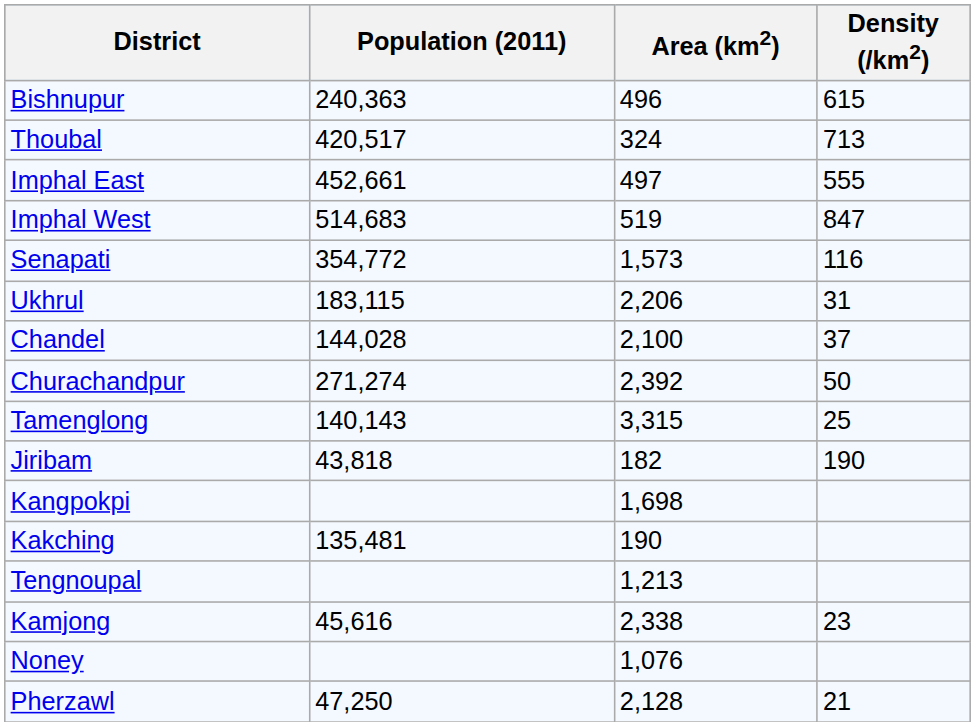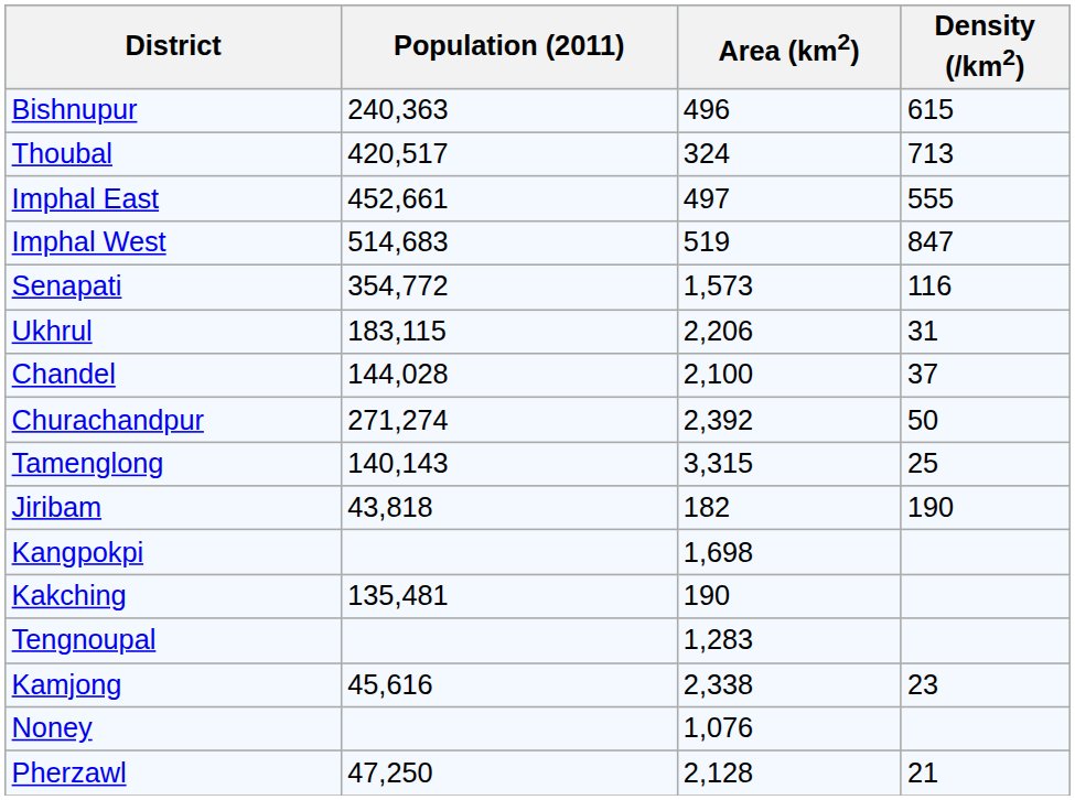 <table class="wikitable sortable mw-collapsible" width="98%" style="border:1px solid black">
 <tr style="background-color:#99ccff">
 <th width="30%"><strong>District</strong></th>
 <th width="30%"><strong>Population (2011)</strong></th>
 <th width="20%"><strong>Area (km<sup>2</sup>)</strong></th>
 <th width="15%"><strong>Density (/km<sup>2</sup>)</strong></th>
 </tr>
 <tr style="background-color:#F4F9FF">
 <td><a href='#'>Bishnupur</a></td>
 <td>240,363</td>
 <td>496</td>
 <td>615</td>
 </tr>
 <tr style="background-color:#F4F9FF">
 <td><a href='#'>Thoubal</a></td>
 <td>420,517</td>
 <td>324</td>
 <td>713</td>
 </tr>
 <tr style="background-color:#F4F9FF">
 <td><a href='#'>Imphal East</a></td>
 <td>452,661</td>
 <td>497</td>
 <td>555</td>
 </tr>
 <tr style="background-color:#F4F9FF">
 <td><a href='#'>Imphal West</a></td>
 <td>514,683</td>
 <td>519</td>
 <td>847</td>
 </tr>
 <tr style="background-color:#F4F9FF">
 <td><a href='#'>Senapati</a></td>
 <td>354,772</td>
 <td>1,573</td>
 <td>116</td>
 </tr>
 <tr style="background-color:#F4F9FF">
 <td><a href='#'>Ukhrul</a></td>
 <td>183,115</td>
 <td>2,206</td>
 <td>31</td>
 </tr>
 <tr style="background-color:#F4F9FF">
 <td><a href='#'>Chandel</a></td>
 <td>144,028</td>
 <td>2,100</td>
 <td>37</td>
 </tr>
 <tr style="background-color:#F4F9FF">
 <td><a href='#'>Churachandpur</a></td>
 <td>271,274</td>
 <td>2,392</td>
 <td>50</td>
 </tr>
 <tr style="background-color:#F4F9FF">
 <td><a href='#'>Tamenglong</a></td>
 <td>140,143</td>
 <td>3,315</td>
 <td>25</td>
 </tr>
 <tr style="background-color:#F4F9FF">
 <td><a href='#'>Jiribam</a></td>
 <td>43,818</td>
 <td>182</td>
 <td>190</td>
 </tr>
 <tr style="background-color:#F4F9FF">
 <td><a href='#'>Kangpokpi</a></td>
 <td></td>
 <td>1,698</td>
 <td></td>
 </tr>
 <tr style="background-color:#F4F9FF">
 <td><a href='#'>Kakching</a></td>
 <td>135,481</td>
 <td>190</td>
 <td></td>
 </tr>
 <tr style="background-color:#F4F9FF">
 <td><a href='#'>Tengnoupal</a></td>
 <td></td>
-<td>1,213</td>
+<td>1,283</td>
 <td></td>
 </tr>
 <tr style="background-color:#F4F9FF">
 <td><a href='#'>Kamjong</a></td>
 <td>45,616</td>
 <td>2,338</td>
 <td>23</td>
 </tr>
 <tr style="background-color:#F4F9FF">
 <td><a href='#'>Noney</a></td>
 <td></td>
 <td>1,076</td>
 <td></td>
 </tr>
 <tr style="background-color:#F4F9FF">
 <td><a href='#'>Pherzawl</a></td>
 <td>47,250</td>
 <td>2,128</td>
 <td>21</td>
 </tr>
 </table>
